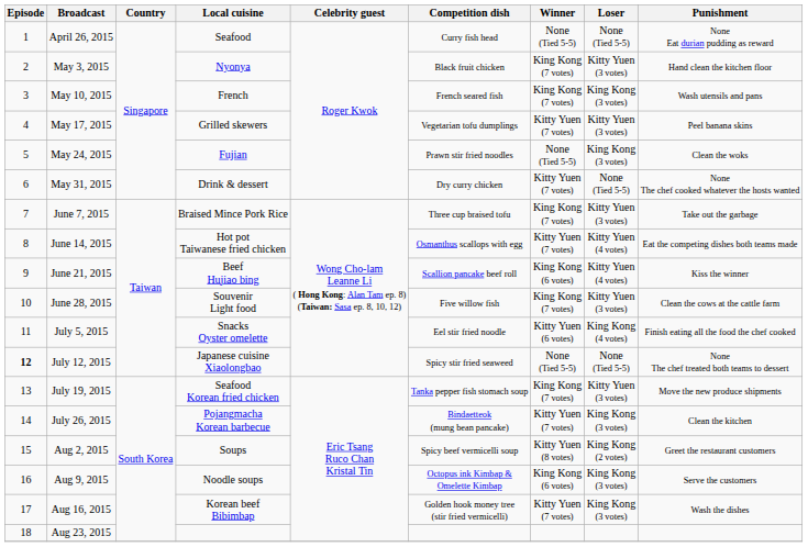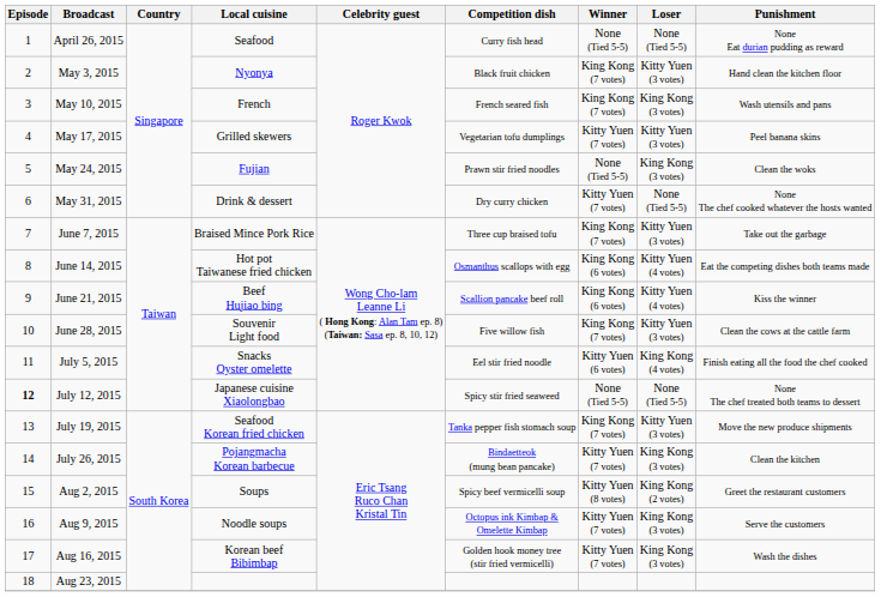 <table class="wikitable" style="text-align:center;">
 <tr>
 <th>Episode</th>
 <th>Broadcast</th>
 <th>Country</th>
 <th>Local cuisine</th>
 <th>Celebrity guest</th>
 <th>Competition dish</th>
 <th>Winner</th>
 <th>Loser</th>
 <th>Punishment</th>
 </tr>
 <tr>
 <td>1</td>
 <td>April 26, 2015</td>
 <td rowspan="6"><a href='#'>Singapore</a></td>
 <td>Seafood</td>
 <td rowspan="6"><a href='#'>Roger Kwok</a></td>
 <td><small>Curry fish head</small></td>
 <td>None<br><small>(Tied 5-5)</small></td>
 <td>None <br><small>(Tied 5-5)</small></td>
 <td><small>None<br>Eat <a href='#'>durian</a> pudding as reward</small></td>
 </tr>
 <tr>
 <td>2</td>
 <td>May 3, 2015</td>
 <td><a href='#'>Nyonya</a></td>
 <td><small>Black fruit chicken</small></td>
 <td>King Kong<br><small>(7 votes)</small></td>
 <td>Kitty Yuen<br><small>(3 votes)</small></td>
 <td><small>Hand clean the kitchen floor</small></td>
 </tr>
 <tr>
 <td>3</td>
 <td>May 10, 2015</td>
 <td>French</td>
 <td><small>French seared fish</small></td>
 <td>King Kong<br><small>(7 votes)</small></td>
 <td>King Kong<br><small>(3 votes)</small></td>
 <td><small>Wash utensils and pans</small></td>
 </tr>
 <tr>
 <td>4</td>
 <td>May 17, 2015</td>
 <td>Grilled skewers</td>
 <td><small>Vegetarian tofu dumplings</small></td>
 <td>Kitty Yuen<br><small>(7 votes)</small></td>
 <td>Kitty Yuen<br><small>(3 votes)</small></td>
 <td><small>Peel banana skins</small></td>
 </tr>
 <tr>
 <td>5</td>
 <td>May 24, 2015</td>
 <td><a href='#'>Fujian</a></td>
 <td><small>Prawn stir fried noodles</small></td>
 <td>None<br><small>(Tied 5-5)</small></td>
 <td>King Kong<br><small>(3 votes)</small></td>
 <td><small>Clean the woks</small></td>
 </tr>
 <tr>
 <td>6</td>
 <td>May 31, 2015</td>
 <td>Drink & dessert</td>
 <td><small>Dry curry chicken</small></td>
 <td>Kitty Yuen<br><small>(7 votes)</small></td>
 <td>None <br><small>(Tied 5-5)</small></td>
 <td><small>None<br>The chef cooked whatever the hosts wanted</small></td>
 </tr>
 <tr>
 <td>7</td>
 <td>June 7, 2015</td>
 <td rowspan="6"><a href='#'>Taiwan</a></td>
 <td>Braised Mince Pork Rice</td>
 <td rowspan="6"><a href='#'>Wong Cho-lam</a><br><a href='#'>Leanne Li</a><br><small>( <strong>Hong Kong</strong>: <a href='#'>Alan Tam</a> ep. 8)<br>(<strong>Taiwan:</strong> <a href='#'>Sasa</a> ep. 8, 10, 12)</small></td>
 <td><small>Three cup braised tofu</small></td>
 <td>King Kong<br><small>(7 votes)</small></td>
 <td>Kitty Yuen<br><small>(3 votes)</small></td>
 <td><small>Take out the garbage</small></td>
 </tr>
 <tr>
 <td>8</td>
 <td>June 14, 2015</td>
 <td>Hot pot <br>Taiwanese fried chicken </td>
 <td><small><a href='#'>Osmanthus</a> scallops with egg</small></td>
-<td>Kitty Yuen<br><small>(7 votes)</small></td>
+<td>King Kong<br><small>(6 votes)</small></td>
 <td>Kitty Yuen<br><small>(4 votes)</small></td>
 <td><small>Eat the competing dishes both teams made</small></td>
 </tr>
 <tr>
 <td>9</td>
 <td>June 21, 2015</td>
 <td>Beef <br><a href='#'>Hujiao bing</a></td>
 <td><small><a href='#'>Scallion pancake</a> beef roll</small></td>
 <td>King Kong<br><small>(6 votes)</small></td>
 <td>Kitty Yuen<br><small>(4 votes)</small></td>
 <td><small>Kiss the winner</small></td>
 </tr>
 <tr>
 <td>10</td>
 <td>June 28, 2015</td>
 <td>Souvenir <br>Light food </td>
 <td><small>Five willow fish</small></td>
 <td>King Kong<br><small>(7 votes)</small></td>
 <td>Kitty Yuen<br><small>(3 votes)</small></td>
 <td><small>Clean the cows at the cattle farm</small></td>
 </tr>
 <tr>
 <td>11</td>
 <td>July 5, 2015</td>
 <td>Snacks<br><a href='#'>Oyster omelette</a></td>
 <td><small>Eel stir fried noodle</small></td>
 <td>Kitty Yuen<br><small>(6 votes)</small></td>
 <td>King Kong<br><small>(4 votes)</small></td>
 <td><small>Finish eating all the food the chef cooked</small></td>
 </tr>
 <tr>
 <td><strong>12</strong></td>
 <td>July 12, 2015</td>
 <td>Japanese cuisine<br><a href='#'>Xiaolongbao</a></td>
 <td><small>Spicy stir fried seaweed</small></td>
 <td>None<br><small>(Tied 5-5)</small></td>
 <td>None <br><small>(Tied 5-5)</small></td>
 <td><small>None<br>The chef treated both teams to dessert</small></td>
 </tr>
 <tr>
 <td>13</td>
 <td>July 19, 2015</td>
 <td rowspan="6"><a href='#'>South Korea</a></td>
 <td>Seafood<br><a href='#'>Korean fried chicken</a></td>
 <td rowspan="6"><a href='#'>Eric Tsang</a><br><a href='#'>Ruco Chan</a><br><a href='#'>Kristal Tin</a></td>
 <td><small><a href='#'>Tanka</a> pepper fish stomach soup</small></td>
 <td>King Kong<br><small>(7 votes)</small></td>
 <td>Kitty Yuen<br><small>(3 votes)</small></td>
 <td><small>Move the new produce shipments</small></td>
 </tr>
 <tr>
 <td>14</td>
 <td>July 26, 2015</td>
 <td><a href='#'>Pojangmacha</a><br><a href='#'>Korean barbecue</a></td>
 <td><small><a href='#'>Bindaetteok</a><br>(mung bean pancake)</small></td>
 <td>Kitty Yuen<br><small>(7 votes)</small></td>
 <td>King Kong<br><small>(3 votes)</small></td>
 <td><small>Clean the kitchen</small></td>
 </tr>
 <tr>
 <td>15</td>
 <td>Aug 2, 2015</td>
 <td>Soups</td>
 <td><small>Spicy beef vermicelli soup</small></td>
 <td>Kitty Yuen<br><small>(8 votes)</small></td>
 <td>King Kong<br><small>(2 votes)</small></td>
 <td><small>Greet the restaurant customers</small></td>
 </tr>
 <tr>
 <td>16</td>
 <td>Aug 9, 2015</td>
 <td>Noodle soups</td>
 <td><small><a href='#'>Octopus ink Kimbap &<br>Omelette Kimbap</a></small></td>
-<td>King Kong<br><small>(6 votes)</small></td>
+<td>Kitty Yuen<br><small>(7 votes)</small></td>
 <td>King Kong<br><small>(3 votes)</small></td>
 <td><small>Serve the customers</small></td>
 </tr>
 <tr>
 <td>17</td>
 <td>Aug 16, 2015</td>
 <td>Korean beef<br><a href='#'>Bibimbap</a></td>
 <td><small>Golden hook money tree<br>(stir fried vermicelli)</small></td>
 <td>Kitty Yuen<br><small>(7 votes)</small></td>
 <td>King Kong<br><small>(3 votes)</small></td>
 <td><small>Wash the dishes</small></td>
 </tr>
 <tr>
 <td>18</td>
 <td>Aug 23, 2015</td>
 <td></td>
 <td></td>
 <td></td>
 <td></td>
 <td></td>
 </tr>
 <tr>
 </tr>
 </table>
